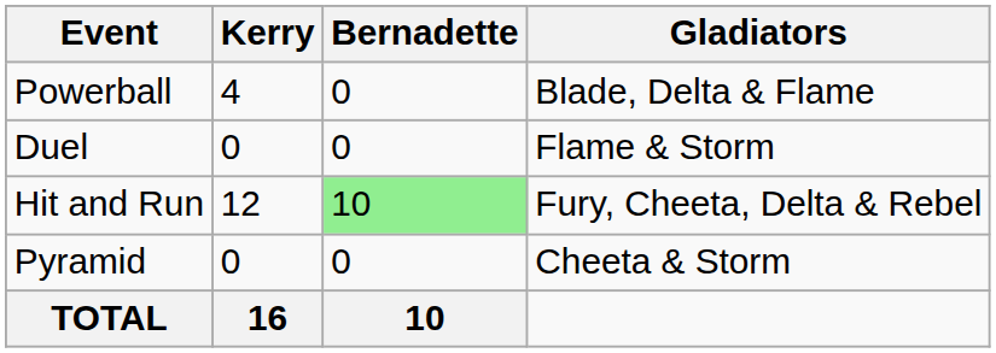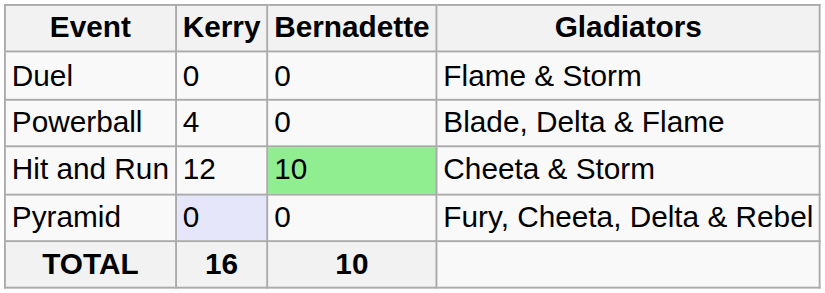 <table class="wikitable">
 <tr>
 <th>Event</th>
 <th>Kerry</th>
 <th>Bernadette</th>
 <th>Gladiators</th>
 </tr>
 <tr>
+<td>Duel</td>
+<td>0</td>
+<td>0</td>
+<td>Flame & Storm</td>
+</tr>
+<tr>
 <td>Powerball</td>
 <td>4</td>
 <td>0</td>
 <td>Blade, Delta & Flame</td>
 </tr>
 <tr>
-<td>Duel</td>
-<td>0</td>
-<td>0</td>
-<td>Flame & Storm</td>
-</tr>
-<tr>
 <td>Hit and Run</td>
 <td>12</td>
 <td style="background: lightgreen;">10</td>
-<td>Fury, Cheeta, Delta & Rebel</td>
+<td>Cheeta & Storm</td>
 </tr>
 <tr>
 <td>Pyramid</td>
+<td style="background: lavender;">0</td>
 <td>0</td>
-<td>0</td>
-<td>Cheeta & Storm</td>
+<td>Fury, Cheeta, Delta & Rebel</td>
 </tr>
 <tr>
 <th>TOTAL</th>
 <th>16</th>
 <th>10</th>
 </tr>
 </table>
